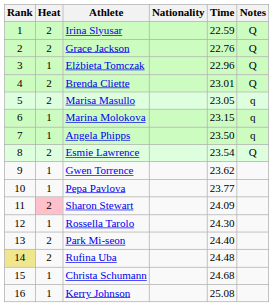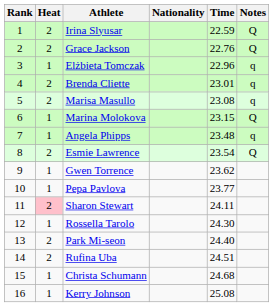 <table class="wikitable sortable" style="text-align:center">
 <tr>
 <th>Rank</th>
 <th>Heat</th>
 <th>Athlete</th>
 <th>Nationality</th>
 <th>Time</th>
 <th>Notes</th>
 </tr>
 <tr bgcolor=ccffccc>
 <td>1</td>
 <td>2</td>
 <td align=left><a href='#'>Irina Slyusar</a></td>
 <td align=left></td>
 <td>22.59</td>
 <td>Q</td>
 </tr>
 <tr bgcolor=ccffccc>
 <td>2</td>
 <td>2</td>
 <td align=left><a href='#'>Grace Jackson</a></td>
 <td align=left></td>
 <td>22.76</td>
 <td>Q</td>
 </tr>
 <tr bgcolor=ccffccc>
 <td>3</td>
 <td>1</td>
 <td align=left><a href='#'>Elżbieta Tomczak</a></td>
 <td align=left></td>
 <td>22.96</td>
-<td>Q</td>
+<td>q</td>
 </tr>
 <tr bgcolor=ccffccc>
 <td>4</td>
 <td>2</td>
 <td align=left><a href='#'>Brenda Cliette</a></td>
 <td align=left></td>
 <td>23.01</td>
-<td>Q</td>
+<td>q</td>
 </tr>
 <tr bgcolor=ddffdd>
 <td>5</td>
 <td>2</td>
 <td align=left><a href='#'>Marisa Masullo</a></td>
 <td align=left></td>
-<td>23.05</td>
+<td>23.08</td>
 <td>q</td>
 </tr>
 <tr bgcolor=ccffccc>
 <td>6</td>
 <td>1</td>
 <td align=left><a href='#'>Marina Molokova</a></td>
 <td align=left></td>
 <td>23.15</td>
-<td>q</td>
+<td>Q</td>
 </tr>
 <tr bgcolor=ccffccc>
 <td>7</td>
 <td>1</td>
 <td align=left><a href='#'>Angela Phipps</a></td>
 <td align=left></td>
-<td>23.50</td>
+<td>23.48</td>
 <td>q</td>
 </tr>
 <tr bgcolor=ddffdd>
 <td>8</td>
 <td>2</td>
 <td align=left><a href='#'>Esmie Lawrence</a></td>
 <td align=left></td>
 <td>23.54</td>
 <td>Q</td>
 </tr>
 <tr>
 <td>9</td>
 <td>1</td>
 <td align=left><a href='#'>Gwen Torrence</a></td>
 <td align=left></td>
 <td>23.62</td>
 <td></td>
 </tr>
 <tr>
 <td>10</td>
 <td>1</td>
 <td align=left><a href='#'>Pepa Pavlova</a></td>
 <td align=left></td>
 <td>23.77</td>
 <td></td>
 </tr>
 <tr>
 <td>11</td>
 <td style="background: pink;">2</td>
 <td align=left><a href='#'>Sharon Stewart</a></td>
 <td align=left></td>
-<td>24.09</td>
+<td>24.11</td>
 <td></td>
 </tr>
 <tr>
 <td>12</td>
 <td>1</td>
 <td align=left><a href='#'>Rossella Tarolo</a></td>
 <td align=left></td>
 <td>24.30</td>
 <td></td>
 </tr>
 <tr>
 <td>13</td>
 <td>2</td>
 <td align=left><a href='#'>Park Mi-seon</a></td>
 <td align=left></td>
 <td>24.40</td>
 <td></td>
 </tr>
 <tr>
-<td style="background: khaki;">14</td>
+<td>14</td>
 <td>2</td>
 <td align=left><a href='#'>Rufina Uba</a></td>
 <td align=left></td>
-<td>24.48</td>
+<td>24.51</td>
 <td></td>
 </tr>
 <tr>
 <td>15</td>
 <td>1</td>
 <td align=left><a href='#'>Christa Schumann</a></td>
 <td align=left></td>
 <td>24.68</td>
 <td></td>
 </tr>
 <tr>
 <td>16</td>
 <td>1</td>
 <td align=left><a href='#'>Kerry Johnson</a></td>
 <td align=left></td>
 <td>25.08</td>
 <td></td>
 </tr>
 </table>
